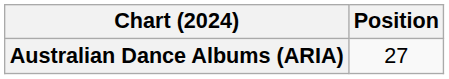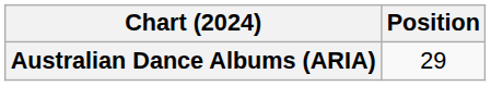 <table class="wikitable plainrowheaders" style="text-align:center">
 <tr>
 <th scope="col">Chart (2024)</th>
 <th scope="col">Position</th>
 </tr>
 <tr>
 <th scope="row">Australian Dance Albums (ARIA)</th>
-<td>27</td>
+<td>29</td>
 </tr>
 </table>
